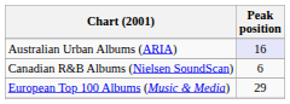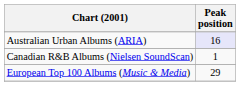 <table class="wikitable sortable plainrowheaders">
 <tr>
 <th>Chart (2001)</th>
 <th>Peak<br>position</th>
 </tr>
 <tr>
 </tr>
 <tr>
 <td>Australian Urban Albums (<a href='#'>ARIA</a>)</td>
 <td align="center" style="background: lavender;">16</td>
 </tr>
 <tr>
 </tr>
 <tr>
 <td>Canadian R&B Albums (<a href='#'>Nielsen SoundScan</a>)</td>
-<td style="text-align:center;">6</td>
+<td style="text-align:center;">1</td>
 </tr>
 <tr>
 </tr>
 <tr>
 <td><a href='#'>European Top 100 Albums</a> (<em><a href='#'>Music & Media</a></em>)</td>
 <td align="center">29</td>
 </tr>
 <tr>
 </tr>
 <tr>
 </tr>
 <tr>
 </tr>
 <tr>
 </tr>
 <tr>
 </tr>
 <tr>
 </tr>
 <tr>
 </tr>
 <tr>
 </tr>
 <tr>
 </tr>
 <tr>
 </tr>
 </table>
